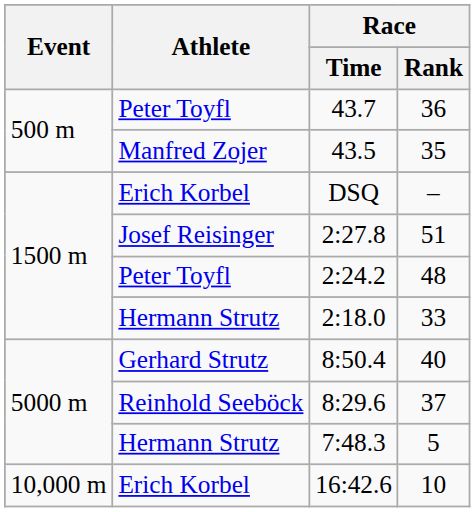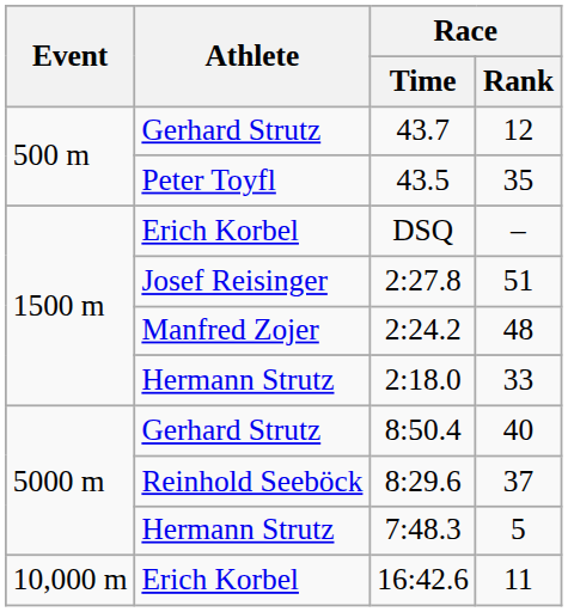 <table class="wikitable" border="1" style="font-size:90%">
 <tr>
 <th rowspan=2>Event</th>
 <th rowspan=2>Athlete</th>
 <th colspan=2>Race</th>
 </tr>
 <tr>
 <th>Time</th>
 <th>Rank</th>
 </tr>
 <tr>
 <td rowspan=2>500 m</td>
-<td><a href='#'>Peter Toyfl</a></td>
+<td><a href='#'>Gerhard Strutz</a></td>
 <td align=center>43.7</td>
-<td align=center>36</td>
+<td align=center>12</td>
 </tr>
 <tr>
-<td><a href='#'>Manfred Zojer</a></td>
+<td><a href='#'>Peter Toyfl</a></td>
 <td align=center>43.5</td>
 <td align=center>35</td>
 </tr>
 <tr>
 <td rowspan=4>1500 m</td>
 <td><a href='#'>Erich Korbel</a></td>
 <td align=center>DSQ</td>
 <td align=center>–</td>
 </tr>
 <tr>
 <td><a href='#'>Josef Reisinger</a></td>
 <td align=center>2:27.8</td>
 <td align=center>51</td>
 </tr>
 <tr>
-<td><a href='#'>Peter Toyfl</a></td>
+<td><a href='#'>Manfred Zojer</a></td>
 <td align=center>2:24.2</td>
 <td align=center>48</td>
 </tr>
 <tr>
 <td><a href='#'>Hermann Strutz</a></td>
 <td align=center>2:18.0</td>
 <td align=center>33</td>
 </tr>
 <tr>
 <td rowspan=3>5000 m</td>
 <td><a href='#'>Gerhard Strutz</a></td>
 <td align=center>8:50.4</td>
 <td align=center>40</td>
 </tr>
 <tr>
 <td><a href='#'>Reinhold Seeböck</a></td>
 <td align=center>8:29.6</td>
 <td align=center>37</td>
 </tr>
 <tr>
 <td><a href='#'>Hermann Strutz</a></td>
 <td align=center>7:48.3</td>
 <td align=center>5</td>
 </tr>
 <tr>
 <td>10,000 m</td>
 <td><a href='#'>Erich Korbel</a></td>
 <td align=center>16:42.6</td>
-<td align=center>10</td>
+<td align=center>11</td>
 </tr>
 </table>
